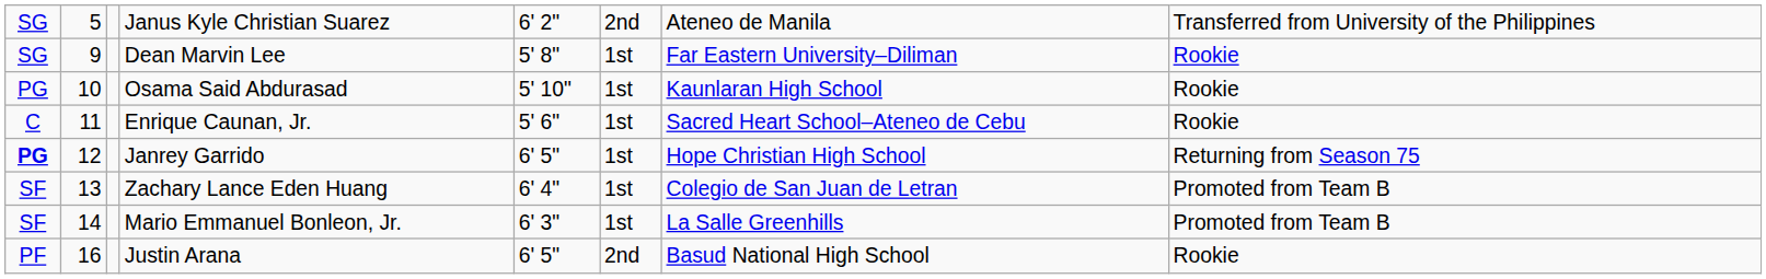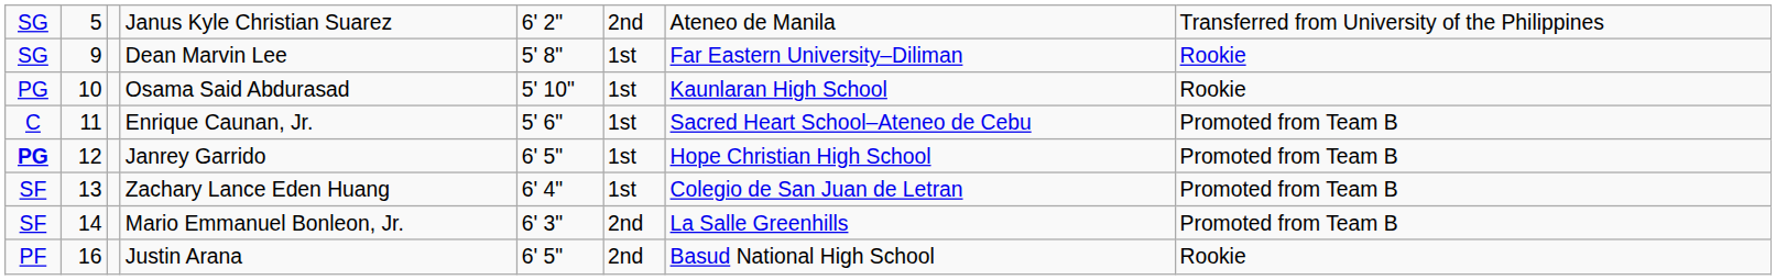 <table class=wikitable width=100% style=font-size:95%>
 <tr>
 <td align=center><a href='#'>SG</a></td>
 <td align=right>5</td>
 <td></td>
 <td>Janus Kyle Christian Suarez</td>
 <td>6' 2"</td>
 <td>2nd</td>
 <td>Ateneo de Manila</td>
 <td>Transferred from University of the Philippines</td>
 </tr>
 <tr>
 <td align=center><a href='#'>SG</a></td>
 <td align=right>9</td>
 <td></td>
 <td>Dean Marvin Lee</td>
 <td>5' 8"</td>
 <td>1st</td>
 <td><a href='#'>Far Eastern University–Diliman</a></td>
 <td><a href='#'>Rookie</a></td>
 </tr>
 <tr>
 <td align=center><a href='#'>PG</a></td>
 <td align=right>10</td>
 <td></td>
 <td>Osama Said Abdurasad</td>
 <td>5' 10"</td>
 <td>1st</td>
 <td><a href='#'>Kaunlaran High School</a></td>
 <td>Rookie</td>
 </tr>
 <tr>
 <td align=center><a href='#'>C</a></td>
 <td align=right>11</td>
 <td></td>
 <td>Enrique Caunan, Jr.</td>
 <td>5' 6"</td>
 <td>1st</td>
 <td><a href='#'>Sacred Heart School–Ateneo de Cebu</a></td>
-<td>Rookie</td>
+<td>Promoted from Team B</td>
 </tr>
 <tr>
 <td align=center><strong><a href='#'>PG</a></strong></td>
 <td align=right>12</td>
 <td></td>
 <td>Janrey Garrido</td>
 <td>6' 5"</td>
 <td>1st</td>
 <td><a href='#'>Hope Christian High School</a></td>
-<td>Returning from <a href='#'>Season 75</a></td>
+<td>Promoted from Team B</td>
 </tr>
 <tr>
 <td align=center><a href='#'>SF</a></td>
 <td align=right>13</td>
 <td></td>
 <td>Zachary Lance Eden Huang</td>
 <td>6' 4"</td>
 <td>1st</td>
 <td><a href='#'>Colegio de San Juan de Letran</a></td>
 <td>Promoted from Team B</td>
 </tr>
 <tr>
 <td align=center><a href='#'>SF</a></td>
 <td align=right>14</td>
 <td></td>
 <td>Mario Emmanuel Bonleon, Jr.</td>
 <td>6' 3"</td>
-<td>1st</td>
+<td>2nd</td>
 <td><a href='#'>La Salle Greenhills</a></td>
 <td>Promoted from Team B</td>
 </tr>
 <tr>
 <td align=center><a href='#'>PF</a></td>
 <td align=right>16</td>
 <td></td>
 <td>Justin Arana</td>
 <td>6' 5"</td>
 <td>2nd</td>
 <td><a href='#'>Basud</a> National High School</td>
 <td>Rookie</td>
 </tr>
 </table>
